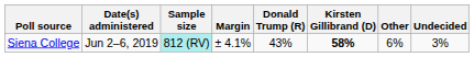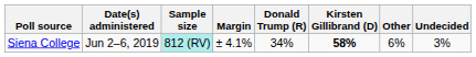 <table class="wikitable" style="font-size:90%;text-align:center;">
 <tr valign=bottom style="font-size:90%;">
 <th>Poll source</th>
 <th>Date(s)<br>administered</th>
 <th>Sample<br>size</th>
 <th>Margin<br></th>
 <th>Donald<br>Trump (R)</th>
 <th>Kirsten<br>Gillibrand (D)</th>
 <th>Other</th>
 <th>Undecided</th>
 </tr>
 <tr>
 <td style="text-align:left;"><a href='#'>Siena College</a></td>
 <td>Jun 2–6, 2019</td>
 <td style="background: paleturquoise;">812 (RV)</td>
 <td>± 4.1%</td>
-<td>43%</td>
+<td>34%</td>
 <td><strong>58%</strong></td>
 <td>6%</td>
 <td>3%</td>
 </tr>
 </table>
